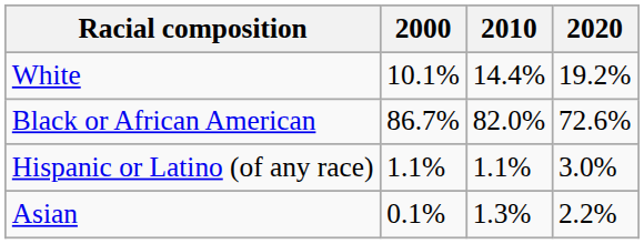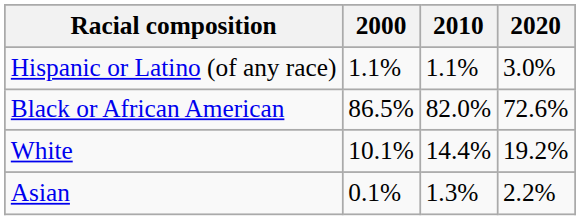 <table class="wikitable sortable collapsible" style="font-size: 90%;">
 <tr>
 <th>Racial composition</th>
 <th>2000</th>
 <th>2010</th>
 <th>2020</th>
 </tr>
 <tr>
+<td><a href='#'>Hispanic or Latino</a> (of any race)</td>
+<td>1.1%</td>
+<td>1.1%</td>
+<td>3.0%</td>
+</tr>
+<tr>
+<td><a href='#'>Black or African American</a></td>
+<td>86.5%</td>
+<td>82.0%</td>
+<td>72.6%</td>
+</tr>
+<tr>
 <td><a href='#'>White</a></td>
 <td>10.1%</td>
 <td>14.4%</td>
 <td>19.2%</td>
-</tr>
-<tr>
-<td><a href='#'>Black or African American</a></td>
-<td>86.7%</td>
-<td>82.0%</td>
-<td>72.6%</td>
-</tr>
-<tr>
-<td><a href='#'>Hispanic or Latino</a> (of any race)</td>
-<td>1.1%</td>
-<td>1.1%</td>
-<td>3.0%</td>
 </tr>
 <tr>
 <td><a href='#'>Asian</a></td>
 <td>0.1%</td>
 <td>1.3%</td>
 <td>2.2%</td>
 </tr>
 </table>
